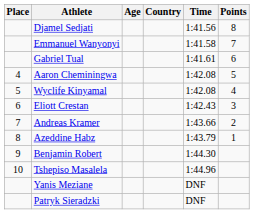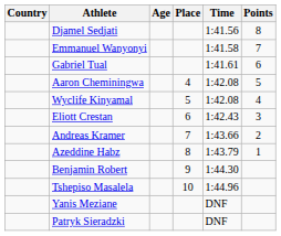 <table class="wikitable mw-datatable sortable">
 <tr>
-<th>Place</th>
+<th>Country</th>
 <th>Athlete</th>
 <th>Age</th>
-<th>Country</th>
+<th>Place</th>
 <th>Time</th>
 <th>Points</th>
 </tr>
 <tr>
-<td align=center></td>
+<td></td>
 <td><a href='#'>Djamel Sedjati</a></td>
 <td></td>
-<td></td>
+<td align=center></td>
 <td>1:41.56</td>
 <td align=center>8</td>
 </tr>
 <tr>
-<td align=center></td>
+<td></td>
 <td><a href='#'>Emmanuel Wanyonyi</a></td>
 <td></td>
-<td></td>
+<td align=center></td>
 <td>1:41.58</td>
 <td align=center>7</td>
 </tr>
 <tr>
-<td align=center></td>
+<td></td>
 <td><a href='#'>Gabriel Tual</a></td>
 <td></td>
-<td></td>
+<td align=center></td>
 <td>1:41.61</td>
 <td align=center>6</td>
 </tr>
 <tr>
-<td align=center>4</td>
+<td></td>
 <td><a href='#'>Aaron Cheminingwa</a></td>
 <td></td>
-<td></td>
+<td align=center>4</td>
 <td>1:42.08</td>
 <td align=center>5</td>
 </tr>
 <tr>
-<td align=center>5</td>
+<td></td>
 <td><a href='#'>Wyclife Kinyamal</a></td>
 <td></td>
-<td></td>
+<td align=center>5</td>
 <td>1:42.08</td>
 <td align=center>4</td>
 </tr>
 <tr>
-<td align=center>6</td>
+<td></td>
 <td><a href='#'>Eliott Crestan</a></td>
 <td></td>
-<td></td>
+<td align=center>6</td>
 <td>1:42.43</td>
 <td align=center>3</td>
 </tr>
 <tr>
-<td align=center>7</td>
+<td></td>
 <td><a href='#'>Andreas Kramer</a></td>
 <td></td>
-<td></td>
+<td align=center>7</td>
 <td>1:43.66</td>
 <td align=center>2</td>
 </tr>
 <tr>
-<td align=center>8</td>
+<td></td>
 <td><a href='#'>Azeddine Habz</a></td>
 <td></td>
-<td></td>
+<td align=center>8</td>
 <td>1:43.79</td>
 <td align=center>1</td>
 </tr>
 <tr>
-<td align=center>9</td>
+<td></td>
 <td><a href='#'>Benjamin Robert</a></td>
 <td></td>
-<td></td>
+<td align=center>9</td>
 <td>1:44.30</td>
 <td align=center></td>
 </tr>
 <tr>
-<td align=center>10</td>
+<td></td>
 <td><a href='#'>Tshepiso Masalela</a></td>
 <td></td>
-<td></td>
+<td align=center>10</td>
 <td>1:44.96</td>
 <td align=center></td>
 </tr>
 <tr>
-<td align=center></td>
+<td></td>
 <td><a href='#'>Yanis Meziane</a></td>
 <td></td>
-<td></td>
+<td align=center></td>
 <td>DNF</td>
 <td align=center></td>
 </tr>
 <tr>
-<td align=center></td>
+<td></td>
 <td><a href='#'>Patryk Sieradzki</a></td>
 <td></td>
-<td></td>
+<td align=center></td>
 <td>DNF</td>
 <td align=center></td>
 </tr>
 </table>
